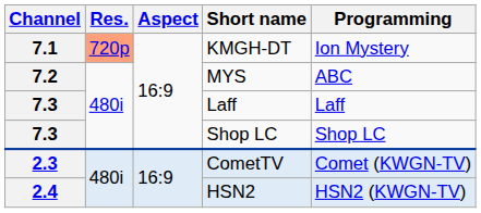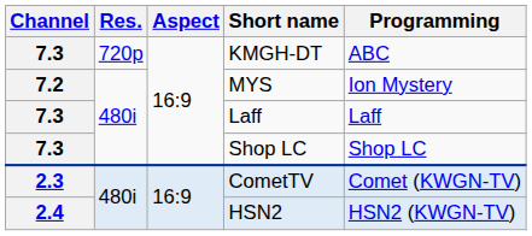 <table class="wikitable">
 <tr>
 <th><a href='#'>Channel</a></th>
 <th><a href='#'>Res.</a></th>
 <th><a href='#'>Aspect</a></th>
 <th>Short name</th>
 <th>Programming</th>
 </tr>
 <tr>
-<th scope = "row">7.1</th>
-<td style="background: lightsalmon;"><a href='#'>720p</a></td>
+<th scope = "row">7.3</th>
+<td><a href='#'>720p</a></td>
 <td rowspan="4">16:9</td>
 <td>KMGH-DT</td>
-<td><a href='#'>Ion Mystery</a></td>
+<td><a href='#'>ABC</a></td>
 </tr>
 <tr>
 <th scope = "row">7.2</th>
 <td rowspan="3"><a href='#'>480i</a></td>
 <td>MYS</td>
-<td><a href='#'>ABC</a></td>
+<td><a href='#'>Ion Mystery</a></td>
 </tr>
 <tr>
 <th scope = "row">7.3</th>
 <td>Laff</td>
 <td><a href='#'>Laff</a></td>
 </tr>
 <tr>
 <th scope = "row">7.3</th>
 <td>Shop LC</td>
 <td><a href='#'>Shop LC</a></td>
 </tr>
 <tr style="background-color:#DFEBF6; border-top: 2px solid #003399;">
 <th scope = "row"><a href='#'>2.3</a></th>
 <td rowspan="2">480i</td>
 <td rowspan="2">16:9</td>
 <td>CometTV</td>
 <td><a href='#'>Comet</a> (<a href='#'>KWGN-TV</a>)</td>
 </tr>
 <tr style="background-color:#DFEBF6;">
 <th scope = "row"><a href='#'>2.4</a></th>
 <td>HSN2</td>
 <td><a href='#'>HSN2</a> (<a href='#'>KWGN-TV</a>)</td>
 </tr>
 </table>
